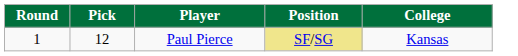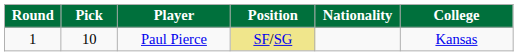 <table class="wikitable sortable sortable">
 <tr>
 <th style="background:#00703C; color:white" width="10%">Round</th>
 <th style="background:#00703C; color:white" width="10%">Pick</th>
 <th style="background:#00703C; color:white" width="20%">Player</th>
 <th style="background:#00703C; color:white" width="15%">Position</th>
+<th style="background:#00703C; color:white" width="15%">Nationality</th>
 <th style="background:#00703C; color:white" width="20%">College</th>
 </tr>
 <tr style="text-align: center">
 <td>1</td>
-<td>12</td>
+<td>10</td>
 <td><a href='#'>Paul Pierce</a></td>
 <td style="background: khaki;"><a href='#'>SF</a>/<a href='#'>SG</a></td>
+<td></td>
 <td><a href='#'>Kansas</a></td>
 </tr>
 </table>
